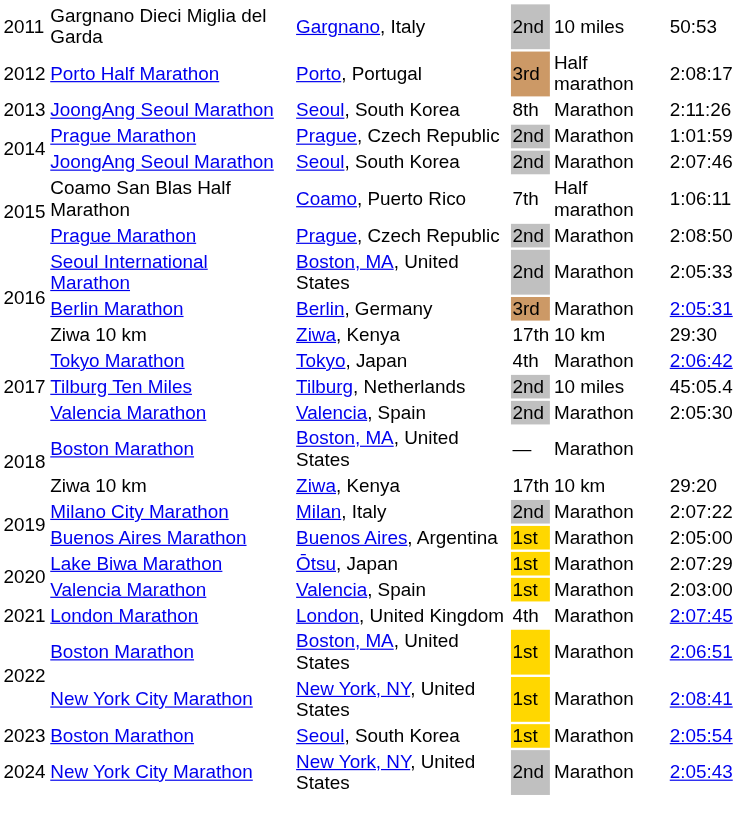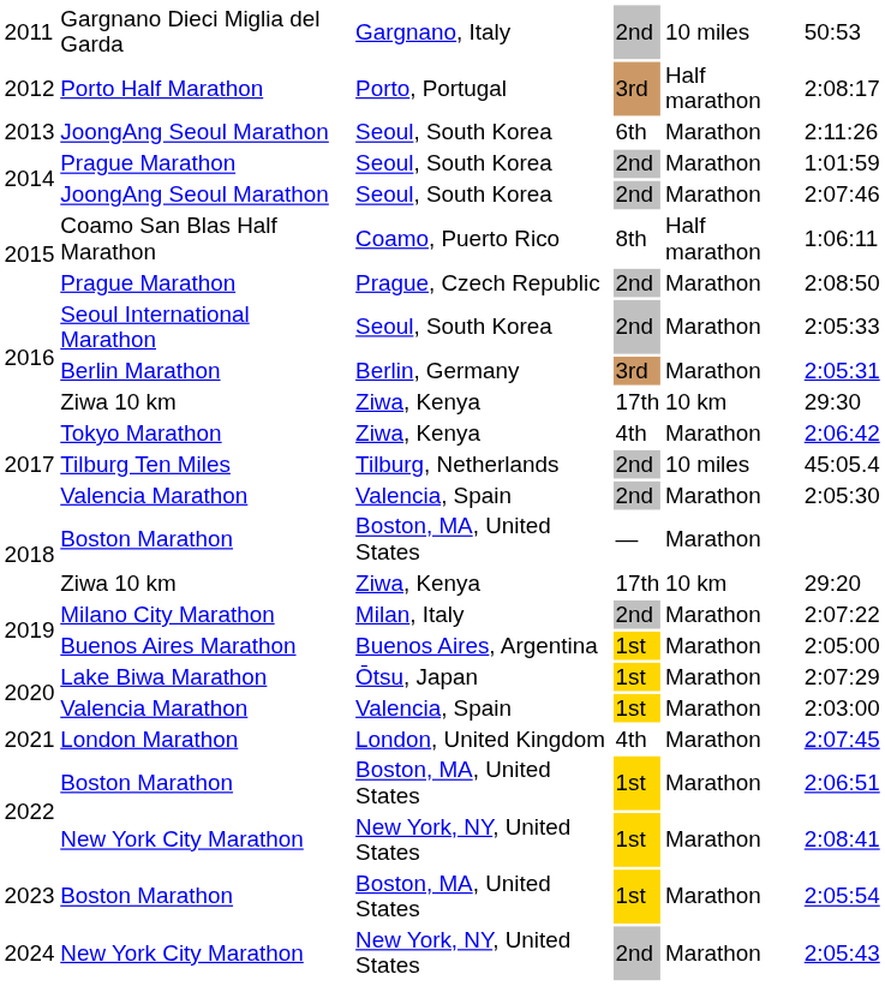 <table>
 <tr>
 <td>2011</td>
 <td>Gargnano Dieci Miglia del Garda</td>
 <td><a href='#'>Gargnano</a>, Italy</td>
 <td bgcolor=silver>2nd</td>
 <td>10 miles</td>
 <td>50:53</td>
 </tr>
 <tr>
 <td>2012</td>
 <td><a href='#'>Porto Half Marathon</a></td>
 <td><a href='#'>Porto</a>, Portugal</td>
 <td bgcolor=cc9966>3rd</td>
 <td>Half marathon</td>
 <td>2:08:17</td>
 </tr>
 <tr>
 <td>2013</td>
 <td><a href='#'>JoongAng Seoul Marathon</a></td>
 <td><a href='#'>Seoul</a>, South Korea</td>
-<td>8th</td>
+<td>6th</td>
 <td>Marathon</td>
 <td>2:11:26</td>
 </tr>
 <tr>
 <td rowspan=2>2014</td>
 <td><a href='#'>Prague Marathon</a></td>
-<td><a href='#'>Prague</a>, Czech Republic</td>
+<td><a href='#'>Seoul</a>, South Korea</td>
 <td bgcolor=silver>2nd</td>
 <td>Marathon</td>
 <td>1:01:59</td>
 </tr>
 <tr>
 <td><a href='#'>JoongAng Seoul Marathon</a></td>
 <td><a href='#'>Seoul</a>, South Korea</td>
 <td bgcolor=silver>2nd</td>
 <td>Marathon</td>
 <td>2:07:46</td>
 </tr>
 <tr>
 <td rowspan=2>2015</td>
 <td>Coamo San Blas Half Marathon</td>
 <td><a href='#'>Coamo</a>, Puerto Rico</td>
-<td>7th</td>
+<td>8th</td>
 <td>Half marathon</td>
 <td>1:06:11</td>
 </tr>
 <tr>
 <td><a href='#'>Prague Marathon</a></td>
 <td><a href='#'>Prague</a>, Czech Republic</td>
 <td bgcolor=silver>2nd</td>
 <td>Marathon</td>
 <td>2:08:50</td>
 </tr>
 <tr>
 <td rowspan=3>2016</td>
 <td><a href='#'>Seoul International Marathon</a></td>
-<td><a href='#'>Boston, MA</a>, United States</td>
+<td><a href='#'>Seoul</a>, South Korea</td>
 <td bgcolor=silver>2nd</td>
 <td>Marathon</td>
 <td>2:05:33</td>
 </tr>
 <tr>
 <td><a href='#'>Berlin Marathon</a></td>
 <td><a href='#'>Berlin</a>, Germany</td>
 <td bgcolor=cc9966>3rd</td>
 <td>Marathon</td>
 <td><a href='#'>2:05:31</a></td>
 </tr>
 <tr>
 <td>Ziwa 10 km</td>
 <td><a href='#'>Ziwa</a>, Kenya</td>
 <td>17th</td>
 <td>10 km</td>
 <td>29:30</td>
 </tr>
 <tr>
 <td rowspan=3>2017</td>
 <td><a href='#'>Tokyo Marathon</a></td>
-<td><a href='#'>Tokyo</a>, Japan</td>
+<td><a href='#'>Ziwa</a>, Kenya</td>
 <td>4th</td>
 <td>Marathon</td>
 <td><a href='#'>2:06:42</a></td>
 </tr>
 <tr>
 <td><a href='#'>Tilburg Ten Miles</a></td>
 <td><a href='#'>Tilburg</a>, Netherlands</td>
 <td bgcolor=silver>2nd</td>
 <td>10 miles</td>
 <td>45:05.4</td>
 </tr>
 <tr>
 <td><a href='#'>Valencia Marathon</a></td>
 <td><a href='#'>Valencia</a>, Spain</td>
 <td bgcolor=silver>2nd</td>
 <td>Marathon</td>
 <td>2:05:30</td>
 </tr>
 <tr>
 <td rowspan=2>2018</td>
 <td><a href='#'>Boston Marathon</a></td>
 <td><a href='#'>Boston, MA</a>, United States</td>
 <td>—</td>
 <td>Marathon</td>
 <td></td>
 </tr>
 <tr>
 <td>Ziwa 10 km</td>
 <td><a href='#'>Ziwa</a>, Kenya</td>
 <td>17th</td>
 <td>10 km</td>
 <td>29:20</td>
 </tr>
 <tr>
 <td rowspan=2>2019</td>
 <td><a href='#'>Milano City Marathon</a></td>
 <td><a href='#'>Milan</a>, Italy</td>
 <td bgcolor=silver>2nd</td>
 <td>Marathon</td>
 <td>2:07:22</td>
 </tr>
 <tr>
 <td><a href='#'>Buenos Aires Marathon</a></td>
 <td><a href='#'>Buenos Aires</a>, Argentina</td>
 <td bgcolor=gold>1st</td>
 <td>Marathon</td>
 <td>2:05:00</td>
 </tr>
 <tr>
 <td rowspan=2>2020</td>
 <td><a href='#'>Lake Biwa Marathon</a></td>
 <td><a href='#'>Ōtsu</a>, Japan</td>
 <td bgcolor=gold>1st</td>
 <td>Marathon</td>
 <td>2:07:29</td>
 </tr>
 <tr>
 <td><a href='#'>Valencia Marathon</a></td>
 <td><a href='#'>Valencia</a>, Spain</td>
 <td bgcolor=gold>1st</td>
 <td>Marathon</td>
 <td>2:03:00</td>
 </tr>
 <tr>
 <td>2021</td>
 <td><a href='#'>London Marathon</a></td>
 <td><a href='#'>London</a>, United Kingdom</td>
 <td>4th</td>
 <td>Marathon</td>
 <td><a href='#'>2:07:45</a></td>
 </tr>
 <tr>
 <td rowspan=2>2022</td>
 <td><a href='#'>Boston Marathon</a></td>
 <td><a href='#'>Boston, MA</a>, United States</td>
 <td bgcolor=gold>1st</td>
 <td>Marathon</td>
 <td><a href='#'>2:06:51</a></td>
 </tr>
 <tr>
 <td><a href='#'>New York City Marathon</a></td>
 <td><a href='#'>New York, NY</a>, United States</td>
 <td bgcolor=gold>1st</td>
 <td>Marathon</td>
 <td><a href='#'>2:08:41</a></td>
 </tr>
 <tr>
 <td>2023</td>
 <td><a href='#'>Boston Marathon</a></td>
-<td><a href='#'>Seoul</a>, South Korea</td>
+<td><a href='#'>Boston, MA</a>, United States</td>
 <td bgcolor=gold>1st</td>
 <td>Marathon</td>
 <td><a href='#'>2:05:54</a></td>
 </tr>
 <tr>
 <td>2024</td>
 <td><a href='#'>New York City Marathon</a></td>
 <td><a href='#'>New York, NY</a>, United States</td>
 <td bgcolor=silver>2nd</td>
 <td>Marathon</td>
 <td><a href='#'>2:05:43</a></td>
 </tr>
 </table>
